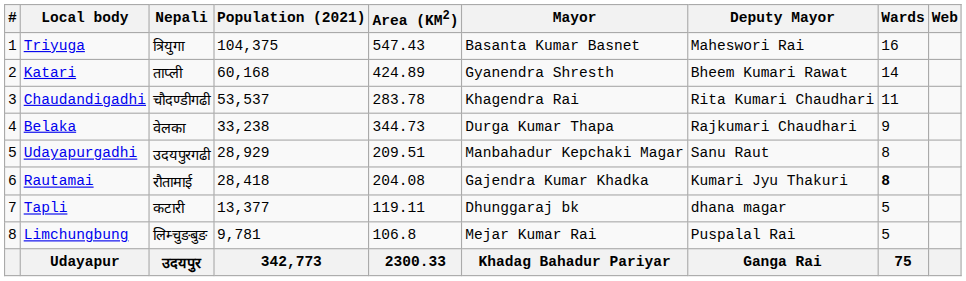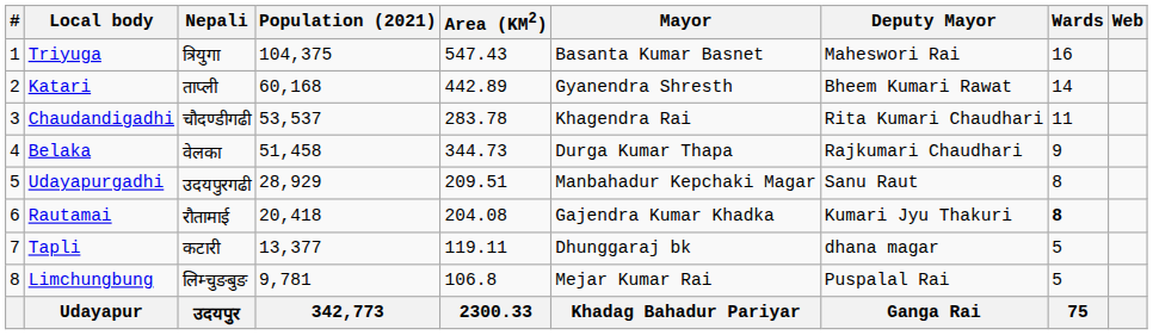 <table class="wikitable sortable">
 <tr>
 <th>#</th>
 <th>Local body</th>
 <th>Nepali</th>
 <th>Population (2021)</th>
 <th>Area (KM<sup>2</sup>)</th>
 <th>Mayor</th>
 <th>Deputy Mayor</th>
 <th>Wards</th>
 <th>Web</th>
 </tr>
 <tr>
 <td>1</td>
 <td><a href='#'>Triyuga</a></td>
 <td>त्रियुगा</td>
 <td>104,375</td>
 <td>547.43</td>
 <td>Basanta Kumar Basnet</td>
 <td>Maheswori Rai</td>
 <td>16</td>
 <td></td>
 </tr>
 <tr>
 <td>2</td>
 <td><a href='#'>Katari</a></td>
 <td>ताप्ली</td>
 <td>60,168</td>
-<td>424.89</td>
+<td>442.89</td>
 <td>Gyanendra Shresth</td>
 <td>Bheem Kumari Rawat</td>
 <td>14</td>
 <td></td>
 </tr>
 <tr>
 <td>3</td>
 <td><a href='#'>Chaudandigadhi</a></td>
 <td>चौदण्डीगढी</td>
 <td>53,537</td>
 <td>283.78</td>
 <td>Khagendra Rai</td>
 <td>Rita Kumari Chaudhari</td>
 <td>11</td>
 <td></td>
 </tr>
 <tr>
 <td>4</td>
 <td><a href='#'>Belaka</a></td>
 <td>वेलका</td>
-<td>33,238</td>
+<td>51,458</td>
 <td>344.73</td>
 <td>Durga Kumar Thapa</td>
 <td>Rajkumari Chaudhari</td>
 <td>9</td>
 <td></td>
 </tr>
 <tr>
 <td>5</td>
 <td><a href='#'>Udayapurgadhi</a></td>
 <td>उदयपुरगढी</td>
 <td>28,929</td>
 <td>209.51</td>
 <td>Manbahadur Kepchaki Magar</td>
 <td>Sanu Raut</td>
 <td>8</td>
 <td></td>
 </tr>
 <tr>
 <td>6</td>
 <td><a href='#'>Rautamai</a></td>
 <td>रौतामाई</td>
-<td>28,418</td>
+<td>20,418</td>
 <td>204.08</td>
 <td>Gajendra Kumar Khadka</td>
 <td>Kumari Jyu Thakuri</td>
 <td><strong>8</strong></td>
 <td></td>
 </tr>
 <tr>
 <td>7</td>
 <td><a href='#'>Tapli</a></td>
 <td>कटारी</td>
 <td>13,377</td>
 <td>119.11</td>
 <td>Dhunggaraj bk</td>
 <td>dhana magar</td>
 <td>5</td>
 <td></td>
 </tr>
 <tr>
 <td>8</td>
 <td><a href='#'>Limchungbung</a></td>
 <td>लिम्चुङबुङ</td>
 <td>9,781</td>
 <td>106.8</td>
 <td>Mejar Kumar Rai</td>
 <td>Puspalal Rai</td>
 <td>5</td>
 <td></td>
 </tr>
 <tr>
 <th></th>
 <th>Udayapur</th>
 <th>उदयपुर</th>
 <th>342,773</th>
 <th>2300.33</th>
 <th>Khadag Bahadur Pariyar</th>
 <th>Ganga Rai</th>
 <th>75</th>
 <th></th>
 </tr>
 </table>
